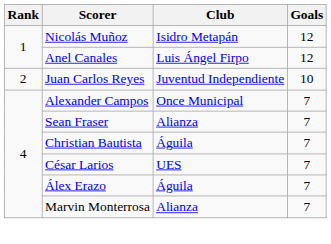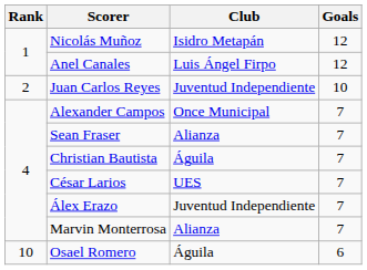 <table class="wikitable" style="text-align:center">
 <tr>
 <th>Rank</th>
 <th>Scorer</th>
 <th>Club</th>
 <th>Goals</th>
 </tr>
 <tr>
 <td rowspan=2>1</td>
 <td align="left"> <a href='#'>Nicolás Muñoz</a></td>
 <td align="left"><a href='#'>Isidro Metapán</a></td>
 <td>12</td>
 </tr>
 <tr>
 <td align="left"> <a href='#'>Anel Canales</a></td>
 <td align="left"><a href='#'>Luis Ángel Firpo</a></td>
 <td>12</td>
 </tr>
 <tr>
 <td>2</td>
 <td align="left"> <a href='#'>Juan Carlos Reyes</a></td>
 <td align="left"><a href='#'>Juventud Independiente</a></td>
 <td>10</td>
 </tr>
 <tr>
 <td rowspan=6>4</td>
 <td align="left"> <a href='#'>Alexander Campos</a></td>
 <td align="left"><a href='#'>Once Municipal</a></td>
 <td>7</td>
 </tr>
 <tr>
 <td align="left"> <a href='#'>Sean Fraser</a></td>
 <td align="left"><a href='#'>Alianza</a></td>
 <td>7</td>
 </tr>
 <tr>
 <td align="left"> <a href='#'>Christian Bautista</a></td>
 <td align="left"><a href='#'>Águila</a></td>
 <td>7</td>
 </tr>
 <tr>
 <td align="left"> <a href='#'>César Larios</a></td>
 <td align="left"><a href='#'>UES</a></td>
 <td>7</td>
 </tr>
 <tr>
 <td align="left"> <a href='#'>Álex Erazo</a></td>
-<td align="left"><a href='#'>Águila</a></td>
+<td align="left">Juventud Independiente</td>
 <td>7</td>
 </tr>
 <tr>
 <td align="left"> Marvin Monterrosa</td>
 <td align="left"><a href='#'>Alianza</a></td>
 <td>7</td>
 </tr>
+<tr>
+<td>10</td>
+<td align="left"> <a href='#'>Osael Romero</a></td>
+<td align="left">Águila</td>
+<td>6</td>
+</tr>
 </table>
